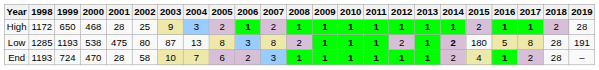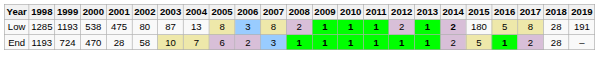 <table class=wikitable style="text-align:center; font-size:95%">
 <tr>
 <th>Year</th>
 <th>1998</th>
 <th>1999</th>
 <th>2000</th>
 <th>2001</th>
 <th>2002</th>
 <th>2003</th>
 <th>2004</th>
 <th>2005</th>
 <th>2006</th>
 <th>2007</th>
 <th>2008</th>
 <th>2009</th>
 <th>2010</th>
 <th>2011</th>
 <th>2012</th>
 <th>2013</th>
 <th>2014</th>
 <th>2015</th>
 <th>2016</th>
 <th>2017</th>
 <th>2018</th>
 <th>2019</th>
-</tr>
-<tr>
-<td>High</td>
-<td>1172</td>
-<td>650</td>
-<td>468</td>
-<td>28</td>
-<td>25</td>
-<td style="background:#eee8aa;">9</td>
-<td style="background:#99ccff;">3</td>
-<td style="background:thistle;">2</td>
-<td style="background:lime;"><strong>1</strong></td>
-<td style="background:thistle;">2</td>
-<td style="background:lime;"><strong>1</strong></td>
-<td style="background:lime;"><strong>1</strong></td>
-<td style="background:lime;"><strong>1</strong></td>
-<td style="background:lime;"><strong>1</strong></td>
-<td style="background:lime;"><strong>1</strong></td>
-<td style="background:lime;"><strong>1</strong></td>
-<td style="background:lime;"><strong>1</strong></td>
-<td style="background:thistle;">2</td>
-<td style="background:lime;"><strong>1</strong></td>
-<td style="background:lime;"><strong>1</strong></td>
-<td style="background:thistle;">2</td>
-<td>28</td>
 </tr>
 <tr>
 <td>Low</td>
 <td>1285</td>
 <td>1193</td>
 <td>538</td>
 <td>475</td>
 <td>80</td>
 <td>87</td>
 <td>13</td>
 <td style="background:#eee8aa;">8</td>
 <td style="background:#99ccff;">3</td>
 <td style="background:#eee8aa;">8</td>
 <td style="background:thistle;">2</td>
 <td style="background:lime;"><strong>1</strong></td>
 <td style="background:lime;"><strong>1</strong></td>
 <td style="background:lime;"><strong>1</strong></td>
 <td style="background:thistle;">2</td>
 <td style="background:lime;"><strong>1</strong></td>
 <td style="background:thistle;"><strong>2</strong></td>
 <td>180</td>
 <td style="background:#eee8aa;">5</td>
 <td style="background:#eee8aa;">8</td>
 <td>28</td>
 <td>191</td>
 </tr>
 <tr>
 <td>End</td>
 <td>1193</td>
 <td>724</td>
 <td>470</td>
 <td>28</td>
 <td>58</td>
 <td style="background:#eee8aa;">10</td>
 <td style="background:#eee8aa;">7</td>
 <td style="background:thistle;">6</td>
 <td style="background:thistle;">2</td>
 <td style="background:#99ccff;">3</td>
 <td style="background:lime;"><strong>1</strong></td>
 <td style="background:lime;"><strong>1</strong></td>
 <td style="background:lime;"><strong>1</strong></td>
 <td style="background:lime;"><strong>1</strong></td>
 <td style="background:lime;"><strong>1</strong></td>
 <td style="background:lime;"><strong>1</strong></td>
 <td style="background:thistle;">2</td>
-<td style="background:#eee8aa;">4</td>
+<td style="background:#eee8aa;">5</td>
 <td style="background:lime;"><strong>1</strong></td>
 <td style="background:thistle;">2</td>
 <td>28</td>
 <td>–</td>
 </tr>
 </table>
